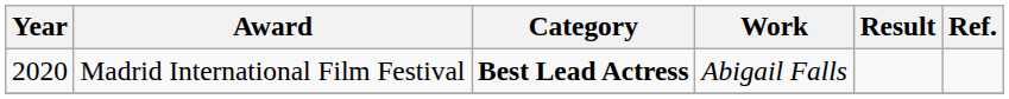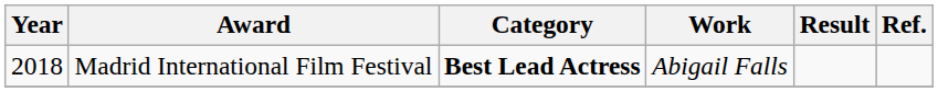 <table class="wikitable plainrowheaders">
 <tr>
 <th>Year</th>
 <th>Award</th>
 <th>Category</th>
 <th>Work</th>
 <th>Result</th>
 <th>Ref.</th>
 </tr>
 <tr>
-<td>2020</td>
+<td>2018</td>
 <td>Madrid International Film Festival</td>
 <td><strong>Best Lead Actress</strong></td>
 <td><em>Abigail Falls</em></td>
 <td></td>
 <td></td>
 </tr>
 <tr>
 </tr>
 </table>
